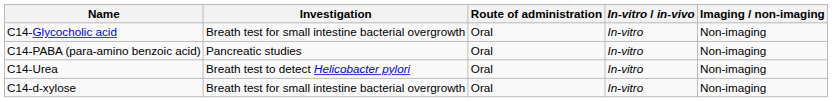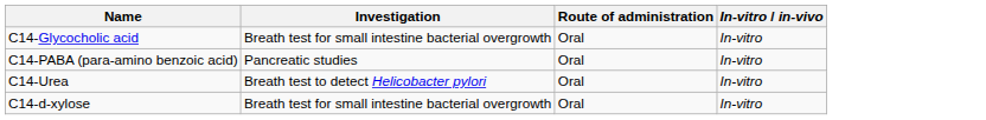 <table class="wikitable" style="font-size:95%">
 <tr>
 <th>Name</th>
 <th>Investigation</th>
 <th>Route of administration</th>
 <th><em>In-vitro</em> / <em>in-vivo</em></th>
-<th>Imaging / non-imaging</th>
 </tr>
 <tr>
 <td>C14-<a href='#'>Glycocholic acid</a></td>
 <td>Breath test for small intestine bacterial overgrowth</td>
 <td>Oral</td>
 <td><em>In-vitro</em></td>
-<td>Non-imaging</td>
 </tr>
 <tr>
 <td>C14-PABA (para-amino benzoic acid)</td>
 <td>Pancreatic studies</td>
 <td>Oral</td>
 <td><em>In-vitro</em></td>
-<td>Non-imaging</td>
 </tr>
 <tr>
 <td>C14-Urea</td>
 <td>Breath test to detect <em><a href='#'>Helicobacter pylori</a></em></td>
 <td>Oral</td>
 <td><em>In-vitro</em></td>
-<td>Non-imaging</td>
 </tr>
 <tr>
 <td>C14-d-xylose</td>
 <td>Breath test for small intestine bacterial overgrowth</td>
 <td>Oral</td>
 <td><em>In-vitro</em></td>
-<td>Non-imaging</td>
 </tr>
 </table>
